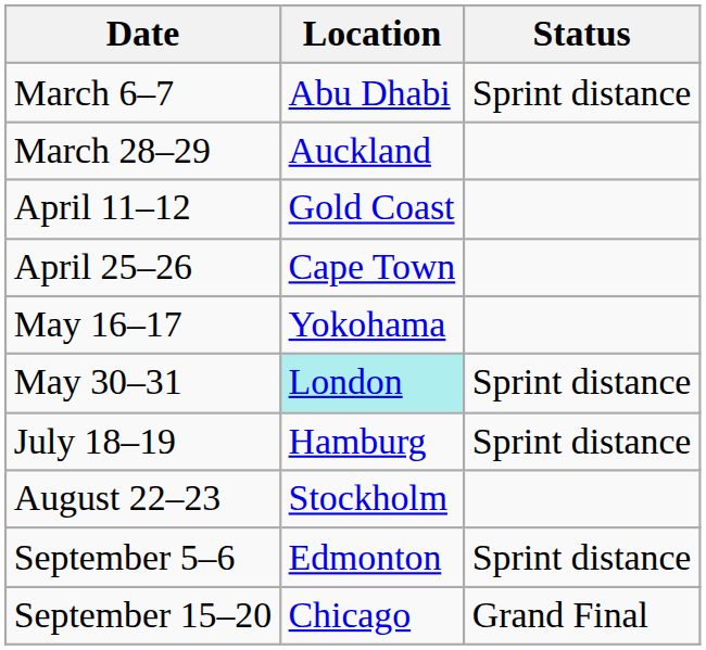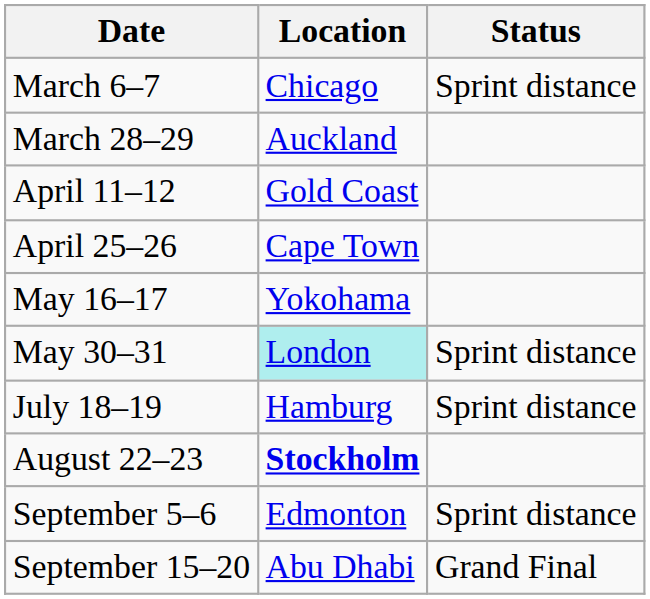 <table class="wikitable">
 <tr>
 <th>Date</th>
 <th>Location</th>
 <th>Status</th>
 </tr>
 <tr>
 <td>March 6–7</td>
-<td> <a href='#'>Abu Dhabi</a></td>
+<td> <a href='#'>Chicago</a></td>
 <td>Sprint distance</td>
 </tr>
 <tr>
 <td>March 28–29</td>
 <td> <a href='#'>Auckland</a></td>
 <td></td>
 </tr>
 <tr>
 <td>April 11–12</td>
 <td> <a href='#'>Gold Coast</a></td>
 <td></td>
 </tr>
 <tr>
 <td>April 25–26</td>
 <td> <a href='#'>Cape Town</a></td>
 <td></td>
 </tr>
 <tr>
 <td>May 16–17</td>
 <td> <a href='#'>Yokohama</a></td>
 <td></td>
 </tr>
 <tr>
 <td>May 30–31</td>
 <td style="background: paleturquoise;"> <a href='#'>London</a></td>
 <td>Sprint distance</td>
 </tr>
 <tr>
 <td>July 18–19</td>
 <td> <a href='#'>Hamburg</a></td>
 <td>Sprint distance</td>
 </tr>
 <tr>
 <td>August 22–23</td>
-<td> <a href='#'>Stockholm</a></td>
+<td><strong> <a href='#'>Stockholm</a></strong></td>
 <td></td>
 </tr>
 <tr>
 <td>September 5–6</td>
 <td> <a href='#'>Edmonton</a></td>
 <td>Sprint distance</td>
 </tr>
 <tr>
 <td>September 15–20</td>
-<td> <a href='#'>Chicago</a></td>
+<td> <a href='#'>Abu Dhabi</a></td>
 <td>Grand Final</td>
 </tr>
 </table>
